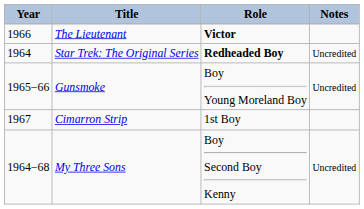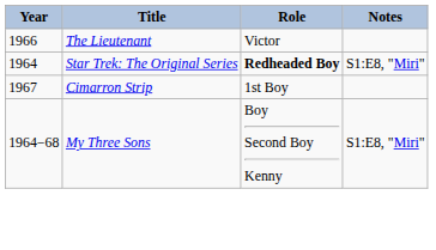 <table class="wikitable" style="font-size:95%;">
 <tr>
 <th style="background:#B0C4DE;">Year</th>
 <th style="background:#B0C4DE;">Title</th>
 <th style="background:#B0C4DE;">Role</th>
 <th style="background:#B0C4DE;">Notes</th>
 </tr>
 <tr>
 <td>1966</td>
 <td><em><a href='#'>The Lieutenant</a></em></td>
-<td><strong>Victor</strong></td>
+<td>Victor</td>
 <td></td>
 </tr>
 <tr>
 <td>1964</td>
 <td><em><a href='#'>Star Trek: The Original Series</a></em></td>
 <td><strong>Redheaded Boy</strong></td>
-<td><small>Uncredited</small></td>
-</tr>
-<tr>
-<td>1965−66</td>
-<td><em><a href='#'>Gunsmoke</a></em></td>
-<td>Boy<hr>Young Moreland Boy</td>
-<td><small>Uncredited</small></td>
+<td>S1:E8, "<a href='#'>Miri</a>"</td>
 </tr>
 <tr>
 <td>1967</td>
 <td><em><a href='#'>Cimarron Strip</a></em></td>
 <td>1st Boy</td>
 <td></td>
 </tr>
 <tr>
 <td>1964−68</td>
 <td><em><a href='#'>My Three Sons</a></em></td>
 <td>Boy<hr>Second Boy<hr>Kenny</td>
-<td><small>Uncredited</small></td>
+<td>S1:E8, "<a href='#'>Miri</a>"</td>
 </tr>
 </table>
